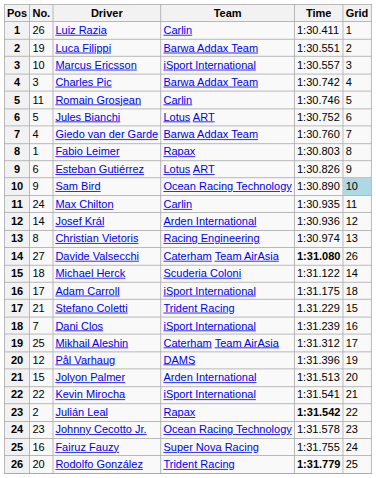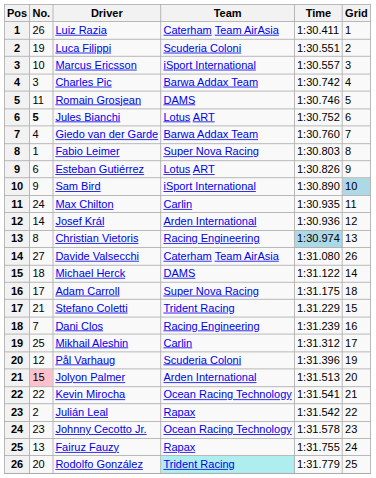 <table class="wikitable" style="font-size:85%">
 <tr>
 <th>Pos</th>
 <th>No.</th>
 <th>Driver</th>
 <th>Team</th>
 <th>Time</th>
 <th>Grid</th>
 </tr>
 <tr>
 <th>1</th>
 <td>26</td>
 <td> <a href='#'>Luiz Razia</a></td>
-<td><a href='#'>Carlin</a></td>
+<td><a href='#'>Caterham</a> <a href='#'>Team AirAsia</a></td>
 <td>1:30.411</td>
 <td>1</td>
 </tr>
 <tr>
 <th>2</th>
 <td>19</td>
 <td> <a href='#'>Luca Filippi</a></td>
-<td><a href='#'>Barwa Addax Team</a></td>
+<td><a href='#'>Scuderia Coloni</a></td>
 <td>1:30.551</td>
 <td>2</td>
 </tr>
 <tr>
 <th>3</th>
 <td>10</td>
 <td> <a href='#'>Marcus Ericsson</a></td>
 <td><a href='#'>iSport International</a></td>
 <td>1:30.557</td>
 <td>3</td>
 </tr>
 <tr>
 <th>4</th>
 <td>3</td>
 <td> <a href='#'>Charles Pic</a></td>
 <td><a href='#'>Barwa Addax Team</a></td>
 <td>1:30.742</td>
 <td>4</td>
 </tr>
 <tr>
 <th>5</th>
 <td>11</td>
 <td> <a href='#'>Romain Grosjean</a></td>
-<td><a href='#'>Carlin</a></td>
+<td><a href='#'>DAMS</a></td>
 <td>1:30.746</td>
 <td>5</td>
 </tr>
 <tr>
 <th>6</th>
-<td>5</td>
+<td><strong>5</strong></td>
 <td> <a href='#'>Jules Bianchi</a></td>
 <td><a href='#'>Lotus</a> <a href='#'>ART</a></td>
 <td>1:30.752</td>
 <td>6</td>
 </tr>
 <tr>
 <th>7</th>
 <td>4</td>
 <td> <a href='#'>Giedo van der Garde</a></td>
 <td><a href='#'>Barwa Addax Team</a></td>
 <td>1:30.760</td>
 <td>7</td>
 </tr>
 <tr>
 <th>8</th>
 <td>1</td>
 <td> <a href='#'>Fabio Leimer</a></td>
-<td><a href='#'>Rapax</a></td>
+<td><a href='#'>Super Nova Racing</a></td>
 <td>1:30.803</td>
 <td>8</td>
 </tr>
 <tr>
 <th>9</th>
 <td>6</td>
 <td> <a href='#'>Esteban Gutiérrez</a></td>
 <td><a href='#'>Lotus</a> <a href='#'>ART</a></td>
 <td>1:30.826</td>
 <td>9</td>
 </tr>
 <tr>
 <th>10</th>
 <td>9</td>
 <td> <a href='#'>Sam Bird</a></td>
-<td><a href='#'>Ocean Racing Technology</a></td>
+<td><a href='#'>iSport International</a></td>
 <td>1:30.890</td>
 <td style="background: lightblue;">10</td>
 </tr>
 <tr>
 <th>11</th>
 <td>24</td>
 <td> <a href='#'>Max Chilton</a></td>
 <td><a href='#'>Carlin</a></td>
 <td>1:30.935</td>
 <td>11</td>
 </tr>
 <tr>
 <th>12</th>
 <td>14</td>
 <td> <a href='#'>Josef Král</a></td>
 <td><a href='#'>Arden International</a></td>
 <td>1:30.936</td>
 <td>12</td>
 </tr>
 <tr>
 <th>13</th>
 <td>8</td>
 <td> <a href='#'>Christian Vietoris</a></td>
 <td><a href='#'>Racing Engineering</a></td>
-<td>1:30.974</td>
+<td style="background: lightblue;">1:30.974</td>
 <td>13</td>
 </tr>
 <tr>
 <th>14</th>
 <td>27</td>
 <td> <a href='#'>Davide Valsecchi</a></td>
 <td><a href='#'>Caterham</a> <a href='#'>Team AirAsia</a></td>
-<td><strong>1:31.080</strong></td>
+<td>1:31.080</td>
 <td>26</td>
 </tr>
 <tr>
 <th>15</th>
 <td>18</td>
 <td> <a href='#'>Michael Herck</a></td>
-<td><a href='#'>Scuderia Coloni</a></td>
+<td><a href='#'>DAMS</a></td>
 <td>1:31.122</td>
 <td>14</td>
 </tr>
 <tr>
 <th>16</th>
 <td>17</td>
 <td> <a href='#'>Adam Carroll</a></td>
-<td><a href='#'>iSport International</a></td>
+<td><a href='#'>Super Nova Racing</a></td>
 <td>1:31.175</td>
 <td>18</td>
 </tr>
 <tr>
 <th>17</th>
 <td>21</td>
 <td> <a href='#'>Stefano Coletti</a></td>
 <td><a href='#'>Trident Racing</a></td>
 <td>1.31.229</td>
 <td>15</td>
 </tr>
 <tr>
 <th>18</th>
 <td>7</td>
 <td> <a href='#'>Dani Clos</a></td>
-<td><a href='#'>iSport International</a></td>
+<td><a href='#'>Racing Engineering</a></td>
 <td>1:31.239</td>
 <td>16</td>
 </tr>
 <tr>
 <th>19</th>
 <td>25</td>
 <td> <a href='#'>Mikhail Aleshin</a></td>
-<td><a href='#'>Caterham</a> <a href='#'>Team AirAsia</a></td>
+<td><a href='#'>Carlin</a></td>
 <td>1:31.312</td>
 <td>17</td>
 </tr>
 <tr>
 <th>20</th>
 <td>12</td>
 <td> <a href='#'>Pål Varhaug</a></td>
-<td><a href='#'>DAMS</a></td>
+<td><a href='#'>Scuderia Coloni</a></td>
 <td>1:31.396</td>
 <td>19</td>
 </tr>
 <tr>
 <th>21</th>
-<td>15</td>
+<td style="background: pink;">15</td>
 <td> <a href='#'>Jolyon Palmer</a></td>
 <td><a href='#'>Arden International</a></td>
 <td>1:31.513</td>
 <td>20</td>
 </tr>
 <tr>
 <th>22</th>
 <td>22</td>
 <td> <a href='#'>Kevin Mirocha</a></td>
-<td><a href='#'>iSport International</a></td>
+<td><a href='#'>Ocean Racing Technology</a></td>
 <td>1:31.541</td>
 <td>21</td>
 </tr>
 <tr>
 <th>23</th>
 <td>2</td>
 <td> <a href='#'>Julián Leal</a></td>
 <td><a href='#'>Rapax</a></td>
-<td><strong>1:31.542</strong></td>
+<td>1:31.542</td>
 <td>22</td>
 </tr>
 <tr>
 <th>24</th>
 <td>23</td>
 <td> <a href='#'>Johnny Cecotto Jr.</a></td>
 <td><a href='#'>Ocean Racing Technology</a></td>
 <td>1:31.578</td>
 <td>23</td>
 </tr>
 <tr>
 <th>25</th>
-<td>16</td>
+<td>13</td>
 <td> <a href='#'>Fairuz Fauzy</a></td>
-<td><a href='#'>Super Nova Racing</a></td>
+<td><a href='#'>Rapax</a></td>
 <td>1:31.755</td>
 <td>24</td>
 </tr>
 <tr>
 <th>26</th>
 <td>20</td>
 <td> <a href='#'>Rodolfo González</a></td>
-<td><a href='#'>Trident Racing</a></td>
-<td><strong>1:31.779</strong></td>
+<td style="background: paleturquoise;"><a href='#'>Trident Racing</a></td>
+<td>1:31.779</td>
 <td>25</td>
 </tr>
 <tr>
 </tr>
 </table>
